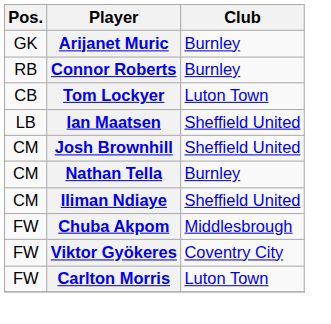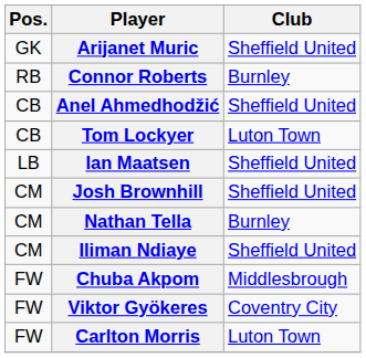 <table class="wikitable plainrowheaders" style="text-align: left">
 <tr>
 <th scope="col">Pos.</th>
 <th scope="col">Player</th>
 <th scope="col">Club</th>
 </tr>
 <tr>
 <td style="text-align:center">GK</td>
 <th scope="row"> <a href='#'>Arijanet Muric</a></th>
-<td><a href='#'>Burnley</a></td>
+<td><a href='#'>Sheffield United</a></td>
 </tr>
 <tr>
 <td style="text-align:center">RB</td>
 <th scope="row"> <a href='#'>Connor Roberts</a></th>
 <td><a href='#'>Burnley</a></td>
+</tr>
+<tr>
+<td style="text-align:center">CB</td>
+<th scope="row"> <a href='#'>Anel Ahmedhodžić</a></th>
+<td><a href='#'>Sheffield United</a></td>
 </tr>
 <tr>
 <td style="text-align:center">CB</td>
 <th scope="row"> <a href='#'>Tom Lockyer</a></th>
 <td><a href='#'>Luton Town</a></td>
 </tr>
 <tr>
 <td style="text-align:center">LB</td>
 <th scope="row"> <a href='#'>Ian Maatsen</a></th>
 <td><a href='#'>Sheffield United</a></td>
 </tr>
 <tr>
 <td style="text-align:center">CM</td>
 <th scope="row"> <a href='#'>Josh Brownhill</a></th>
 <td><a href='#'>Sheffield United</a></td>
 </tr>
 <tr>
 <td style="text-align:center">CM</td>
 <th scope="row"> <a href='#'>Nathan Tella</a></th>
 <td><a href='#'>Burnley</a></td>
 </tr>
 <tr>
 <td style="text-align:center">CM</td>
 <th scope="row"> <a href='#'>Iliman Ndiaye</a></th>
 <td><a href='#'>Sheffield United</a></td>
 </tr>
 <tr>
 <td style="text-align:center">FW</td>
 <th scope="row"> <a href='#'>Chuba Akpom</a></th>
 <td><a href='#'>Middlesbrough</a></td>
 </tr>
 <tr>
 <td style="text-align:center">FW</td>
 <th scope="row"> <a href='#'>Viktor Gyökeres</a></th>
 <td><a href='#'>Coventry City</a></td>
 </tr>
 <tr>
 <td style="text-align:center">FW</td>
 <th scope="row"> <a href='#'>Carlton Morris</a></th>
 <td><a href='#'>Luton Town</a></td>
 </tr>
 <tr>
 </tr>
 </table>
